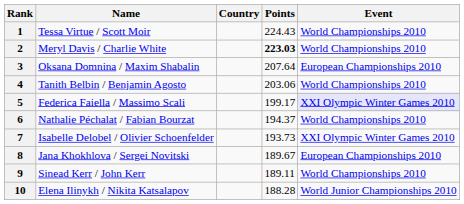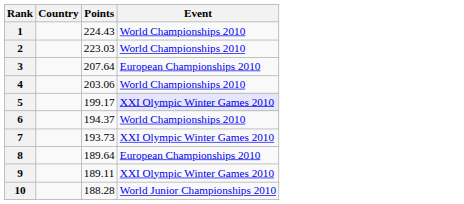 <table class="wikitable sortable">
 <tr>
 <th>Rank</th>
-<th>Name</th>
 <th>Country</th>
 <th>Points</th>
 <th>Event</th>
 </tr>
 <tr>
 <th>1</th>
-<td><a href='#'>Tessa Virtue</a> / <a href='#'>Scott Moir</a></td>
 <td></td>
 <td>224.43</td>
 <td><a href='#'>World Championships 2010</a></td>
 </tr>
 <tr>
 <th>2</th>
-<td><a href='#'>Meryl Davis</a> / <a href='#'>Charlie White</a></td>
 <td></td>
-<td><strong>223.03</strong></td>
+<td>223.03</td>
 <td><a href='#'>World Championships 2010</a></td>
 </tr>
 <tr>
 <th>3</th>
-<td><a href='#'>Oksana Domnina</a> / <a href='#'>Maxim Shabalin</a></td>
 <td></td>
 <td>207.64</td>
 <td><a href='#'>European Championships 2010</a></td>
 </tr>
 <tr>
 <th>4</th>
-<td><a href='#'>Tanith Belbin</a> / <a href='#'>Benjamin Agosto</a></td>
 <td></td>
 <td>203.06</td>
 <td><a href='#'>World Championships 2010</a></td>
 </tr>
 <tr>
 <th>5</th>
-<td><a href='#'>Federica Faiella</a> / <a href='#'>Massimo Scali</a></td>
 <td></td>
 <td>199.17</td>
 <td style="background: lavender;"><a href='#'>XXI Olympic Winter Games 2010</a></td>
 </tr>
 <tr>
 <th>6</th>
-<td><a href='#'>Nathalie Péchalat</a> / <a href='#'>Fabian Bourzat</a></td>
 <td></td>
 <td>194.37</td>
 <td><a href='#'>World Championships 2010</a></td>
 </tr>
 <tr>
 <th>7</th>
-<td><a href='#'>Isabelle Delobel</a> / <a href='#'>Olivier Schoenfelder</a></td>
 <td></td>
 <td>193.73</td>
 <td><a href='#'>XXI Olympic Winter Games 2010</a></td>
 </tr>
 <tr>
 <th>8</th>
-<td><a href='#'>Jana Khokhlova</a> / <a href='#'>Sergei Novitski</a></td>
 <td></td>
-<td>189.67</td>
+<td>189.64</td>
 <td><a href='#'>European Championships 2010</a></td>
 </tr>
 <tr>
 <th>9</th>
-<td><a href='#'>Sinead Kerr</a> / <a href='#'>John Kerr</a></td>
 <td></td>
 <td>189.11</td>
-<td><a href='#'>World Championships 2010</a></td>
+<td><a href='#'>XXI Olympic Winter Games 2010</a></td>
 </tr>
 <tr>
 <th>10</th>
-<td><a href='#'>Elena Ilinykh</a> / <a href='#'>Nikita Katsalapov</a></td>
 <td></td>
 <td>188.28</td>
 <td><a href='#'>World Junior Championships 2010</a></td>
 </tr>
 </table>
